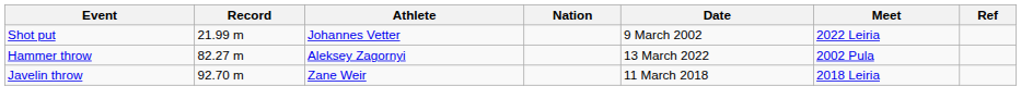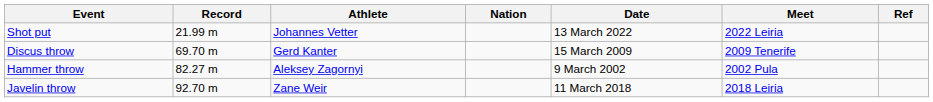 <table class="wikitable" style="font-size:95%; width: 95%;">
 <tr>
 <th>Event</th>
 <th>Record</th>
 <th>Athlete</th>
 <th>Nation</th>
 <th>Date</th>
 <th>Meet</th>
 <th>Ref</th>
 </tr>
 <tr>
 <td><a href='#'>Shot put</a></td>
 <td>21.99 m</td>
 <td><a href='#'>Johannes Vetter</a></td>
 <td></td>
-<td>9 March 2002</td>
+<td>13 March 2022</td>
 <td><a href='#'>2022 Leiria</a></td>
+<td></td>
+</tr>
+<tr>
+<td><a href='#'>Discus throw</a></td>
+<td>69.70 m</td>
+<td><a href='#'>Gerd Kanter</a></td>
+<td></td>
+<td>15 March 2009</td>
+<td><a href='#'>2009 Tenerife</a></td>
 <td></td>
 </tr>
 <tr>
 <td><a href='#'>Hammer throw</a></td>
 <td>82.27 m</td>
 <td><a href='#'>Aleksey Zagornyi</a></td>
 <td></td>
-<td>13 March 2022</td>
+<td>9 March 2002</td>
 <td><a href='#'>2002 Pula</a></td>
 <td></td>
 </tr>
 <tr>
 <td><a href='#'>Javelin throw</a></td>
 <td>92.70 m</td>
 <td><a href='#'>Zane Weir</a></td>
 <td></td>
 <td>11 March 2018</td>
 <td><a href='#'>2018 Leiria</a></td>
 <td></td>
 </tr>
 </table>
